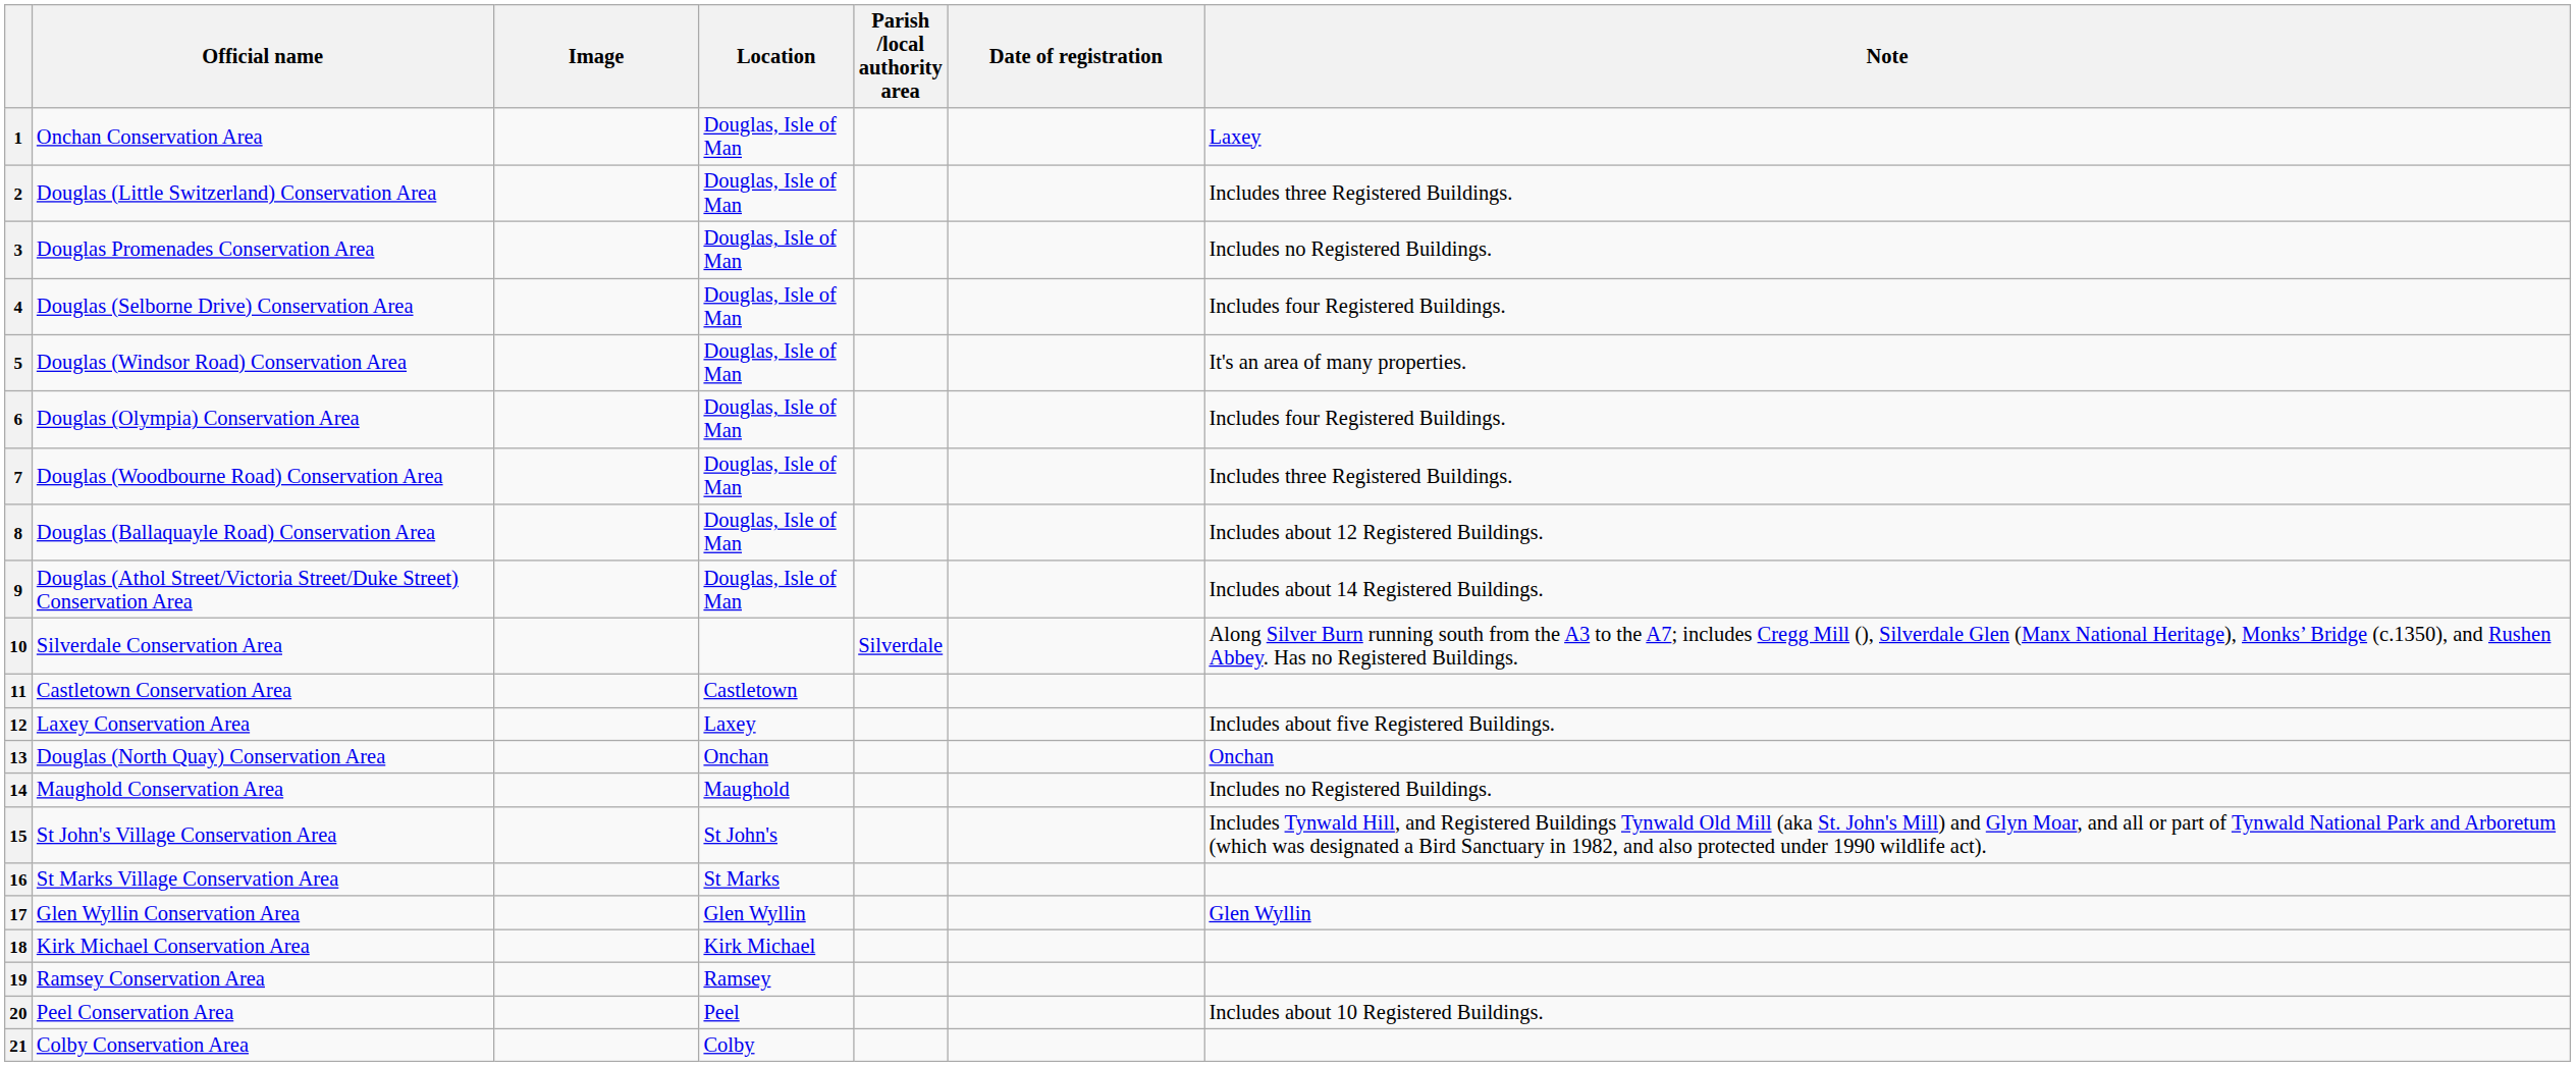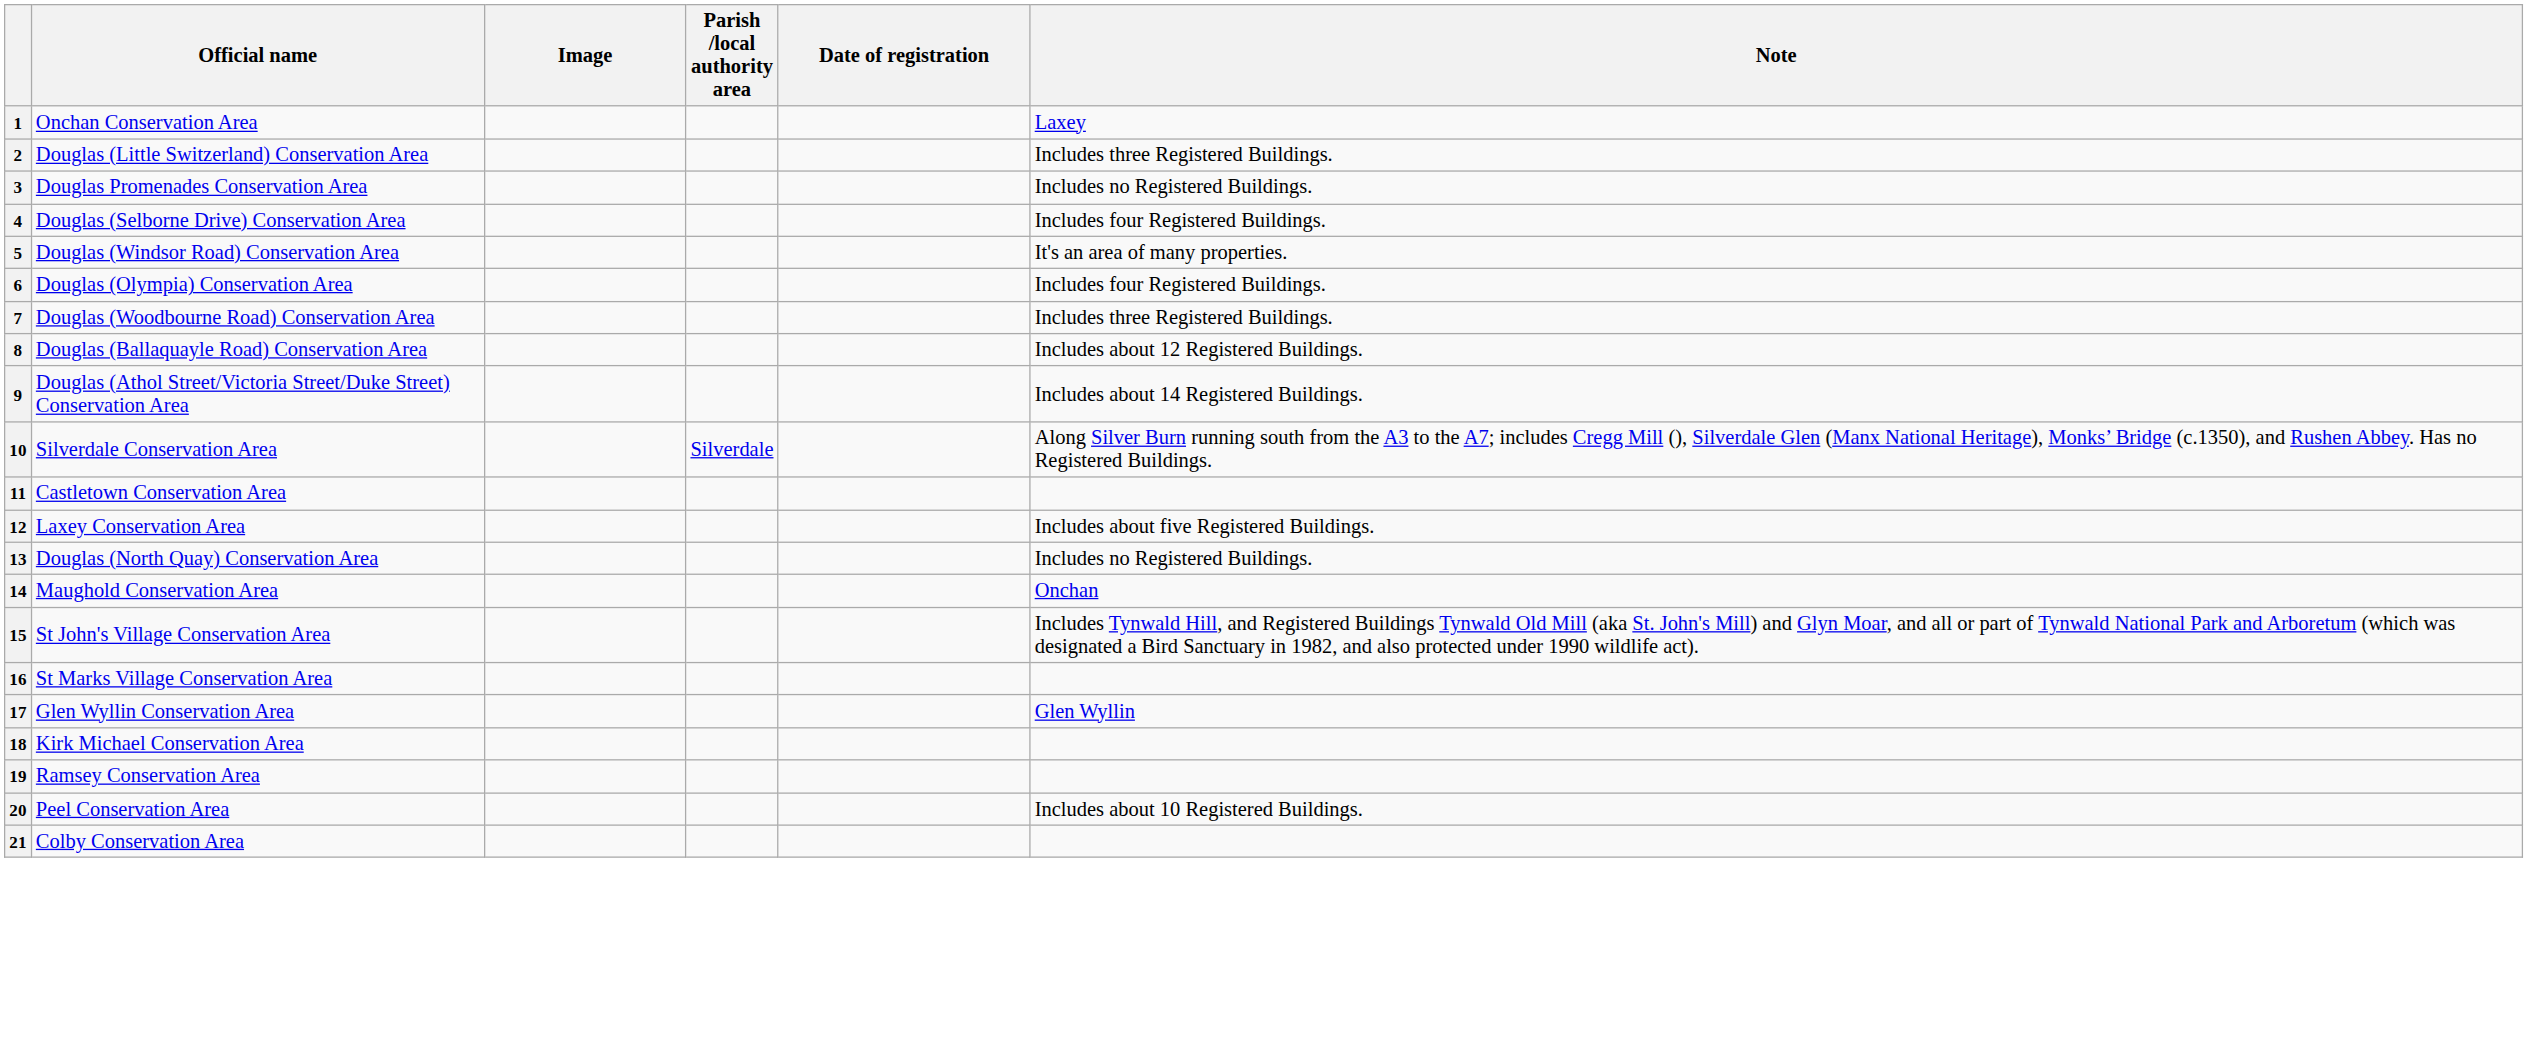 <table class="wikitable sortable">
 <tr>
 <th No.></th>
 <th style="width:18%;">Official name</th>
 <th style="width:8%;" class="unsortable">Image</th>
-<th>Location</th>
 <th>Parish<br>/local<br>authority<br>area</th>
 <th style="width:10%;">Date of registration</th>
 <th class="unsortable">Note</th>
 </tr>
 <tr>
 <th><small>1</small></th>
 <td><a href='#'>Onchan Conservation Area</a></td>
 <td></td>
-<td><a href='#'>Douglas, Isle of Man</a></td>
 <td></td>
 <td></td>
 <td><a href='#'>Laxey</a></td>
 </tr>
 <tr>
 <th><small>2</small></th>
 <td><a href='#'>Douglas (Little Switzerland) Conservation Area</a></td>
 <td></td>
-<td><a href='#'>Douglas, Isle of Man</a></td>
 <td></td>
 <td></td>
 <td>Includes three Registered Buildings.</td>
 </tr>
 <tr>
 <th><small>3</small></th>
 <td><a href='#'>Douglas Promenades Conservation Area</a></td>
 <td></td>
-<td><a href='#'>Douglas, Isle of Man</a></td>
 <td></td>
 <td></td>
 <td>Includes no Registered Buildings.</td>
 </tr>
 <tr>
 <th><small>4</small></th>
 <td><a href='#'>Douglas (Selborne Drive) Conservation Area</a></td>
 <td></td>
-<td><a href='#'>Douglas, Isle of Man</a></td>
 <td></td>
 <td></td>
 <td>Includes four Registered Buildings.</td>
 </tr>
 <tr>
 <th><small>5</small></th>
 <td><a href='#'>Douglas (Windsor Road) Conservation Area</a></td>
 <td></td>
-<td><a href='#'>Douglas, Isle of Man</a></td>
 <td></td>
 <td></td>
 <td>It's an area of many properties.</td>
 </tr>
 <tr>
 <th><small>6</small></th>
 <td><a href='#'>Douglas (Olympia) Conservation Area</a></td>
 <td></td>
-<td><a href='#'>Douglas, Isle of Man</a></td>
 <td></td>
 <td></td>
 <td>Includes four Registered Buildings.</td>
 </tr>
 <tr>
 <th><small>7</small></th>
 <td><a href='#'>Douglas (Woodbourne Road) Conservation Area</a></td>
 <td></td>
-<td><a href='#'>Douglas, Isle of Man</a></td>
 <td></td>
 <td></td>
 <td>Includes three Registered Buildings.</td>
 </tr>
 <tr>
 <th><small>8</small></th>
 <td><a href='#'>Douglas (Ballaquayle Road) Conservation Area</a></td>
 <td></td>
-<td><a href='#'>Douglas, Isle of Man</a></td>
 <td></td>
 <td></td>
 <td>Includes about 12 Registered Buildings.</td>
 </tr>
 <tr>
 <th><small>9</small></th>
 <td><a href='#'>Douglas (Athol Street/Victoria Street/Duke Street) Conservation Area</a></td>
 <td></td>
-<td><a href='#'>Douglas, Isle of Man</a></td>
 <td></td>
 <td></td>
 <td> Includes about 14 Registered Buildings.</td>
 </tr>
 <tr>
 <th><small>10</small></th>
 <td><a href='#'>Silverdale Conservation Area</a></td>
-<td></td>
 <td></td>
 <td><a href='#'>Silverdale</a></td>
 <td></td>
 <td>Along <a href='#'>Silver Burn</a> running south from the <a href='#'>A3</a> to the <a href='#'>A7</a>; includes <a href='#'>Cregg Mill</a> (<small></small>), <a href='#'>Silverdale Glen</a> (<a href='#'>Manx National Heritage</a>), <a href='#'>Monks’ Bridge</a> (c.1350), and <a href='#'>Rushen Abbey</a>.  Has no Registered Buildings.</td>
 </tr>
 <tr>
 <th><small>11</small></th>
 <td><a href='#'>Castletown Conservation Area</a></td>
 <td></td>
-<td><a href='#'>Castletown</a></td>
 <td></td>
 <td></td>
 <td></td>
 </tr>
 <tr>
 <th><small>12</small></th>
 <td><a href='#'>Laxey Conservation Area</a></td>
 <td></td>
-<td><a href='#'>Laxey</a></td>
 <td></td>
 <td></td>
 <td>Includes about five Registered Buildings.</td>
 </tr>
 <tr>
 <th><small>13</small></th>
 <td><a href='#'>Douglas (North Quay) Conservation Area</a></td>
 <td></td>
-<td><a href='#'>Onchan</a></td>
+<td></td>
+<td></td>
+<td> Includes no Registered Buildings.</td>
+</tr>
+<tr>
+<th><small>14</small></th>
+<td><a href='#'>Maughold Conservation Area</a></td>
+<td></td>
 <td></td>
 <td></td>
 <td><a href='#'>Onchan</a></td>
 </tr>
 <tr>
-<th><small>14</small></th>
-<td><a href='#'>Maughold Conservation Area</a></td>
-<td></td>
-<td><a href='#'>Maughold</a></td>
-<td></td>
-<td></td>
-<td> Includes no Registered Buildings.</td>
-</tr>
-<tr>
 <th><small>15</small></th>
 <td><a href='#'>St John's Village Conservation Area</a></td>
 <td></td>
-<td><a href='#'>St John's</a></td>
 <td></td>
 <td></td>
 <td>Includes <a href='#'>Tynwald Hill</a>, and Registered Buildings <a href='#'>Tynwald Old Mill</a> (aka <a href='#'>St. John's Mill</a>) and <a href='#'>Glyn Moar</a>, and all or part of <a href='#'>Tynwald National Park and Arboretum</a> (which was designated a Bird Sanctuary in 1982, and also protected under 1990 wildlife act).</td>
 </tr>
 <tr>
 <th><small>16</small></th>
 <td><a href='#'>St Marks Village Conservation Area</a></td>
 <td></td>
-<td><a href='#'>St Marks</a></td>
 <td></td>
 <td></td>
 <td></td>
 </tr>
 <tr>
 <th><small>17</small></th>
 <td><a href='#'>Glen Wyllin Conservation Area</a></td>
 <td></td>
-<td><a href='#'>Glen Wyllin</a></td>
 <td></td>
 <td></td>
 <td><a href='#'>Glen Wyllin</a></td>
 </tr>
 <tr>
 <th><small>18</small></th>
 <td><a href='#'>Kirk Michael Conservation Area</a></td>
 <td></td>
-<td><a href='#'>Kirk Michael</a></td>
 <td></td>
 <td></td>
 <td></td>
 </tr>
 <tr>
 <th><small>19</small></th>
 <td><a href='#'>Ramsey Conservation Area</a></td>
 <td></td>
-<td><a href='#'>Ramsey</a></td>
 <td></td>
 <td></td>
 <td></td>
 </tr>
 <tr>
 <th><small>20</small></th>
 <td><a href='#'>Peel Conservation Area</a></td>
 <td></td>
-<td><a href='#'>Peel</a></td>
 <td></td>
 <td></td>
 <td>Includes about 10 Registered Buildings.</td>
 </tr>
 <tr>
 <th><small>21</small></th>
 <td><a href='#'>Colby Conservation Area</a></td>
 <td></td>
-<td><a href='#'>Colby</a></td>
 <td></td>
 <td></td>
 <td></td>
 </tr>
 </table>
